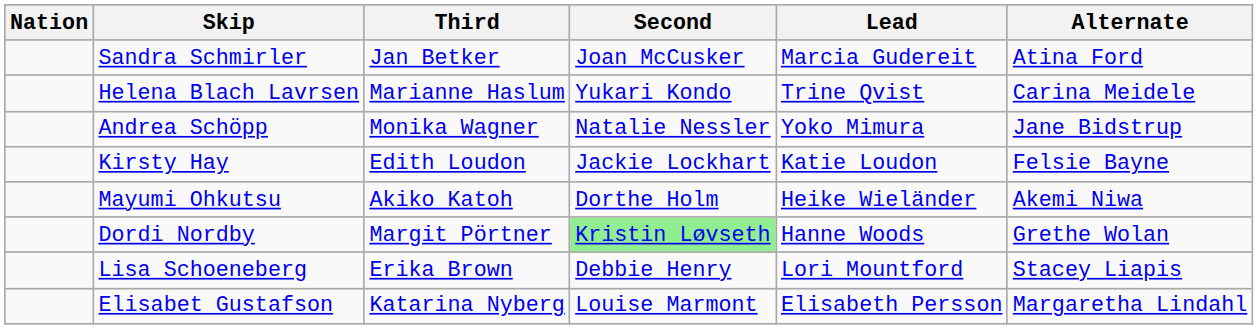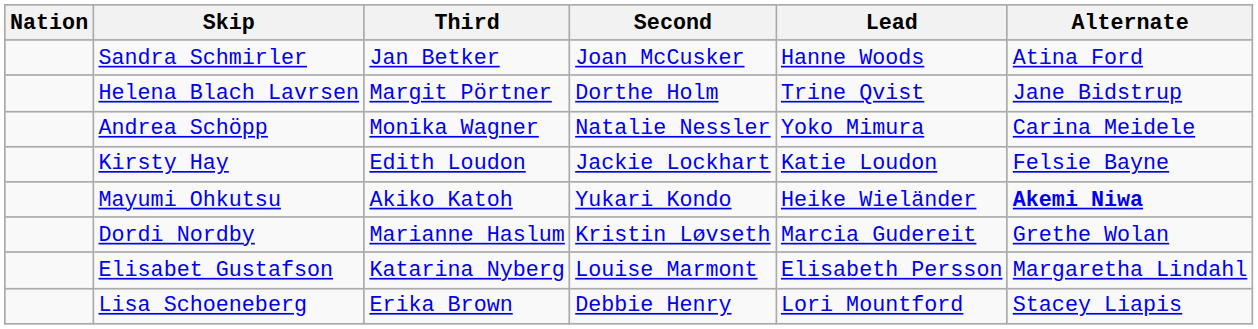 <table class="wikitable">
 <tr>
 <th>Nation</th>
 <th>Skip</th>
 <th>Third</th>
 <th>Second</th>
 <th>Lead</th>
 <th>Alternate</th>
 </tr>
 <tr>
 <td></td>
 <td><a href='#'>Sandra Schmirler</a></td>
 <td><a href='#'>Jan Betker</a></td>
 <td><a href='#'>Joan McCusker</a></td>
-<td><a href='#'>Marcia Gudereit</a></td>
+<td><a href='#'>Hanne Woods</a></td>
 <td><a href='#'>Atina Ford</a></td>
 </tr>
 <tr>
 <td></td>
 <td><a href='#'>Helena Blach Lavrsen</a></td>
-<td><a href='#'>Marianne Haslum</a></td>
-<td><a href='#'>Yukari Kondo</a></td>
+<td><a href='#'>Margit Pörtner</a></td>
+<td><a href='#'>Dorthe Holm</a></td>
 <td><a href='#'>Trine Qvist</a></td>
-<td><a href='#'>Carina Meidele</a></td>
+<td><a href='#'>Jane Bidstrup</a></td>
 </tr>
 <tr>
 <td></td>
 <td><a href='#'>Andrea Schöpp</a></td>
 <td><a href='#'>Monika Wagner</a></td>
 <td><a href='#'>Natalie Nessler</a></td>
 <td><a href='#'>Yoko Mimura</a></td>
-<td><a href='#'>Jane Bidstrup</a></td>
+<td><a href='#'>Carina Meidele</a></td>
 </tr>
 <tr>
 <td></td>
 <td><a href='#'>Kirsty Hay</a></td>
 <td><a href='#'>Edith Loudon</a></td>
 <td><a href='#'>Jackie Lockhart</a></td>
 <td><a href='#'>Katie Loudon</a></td>
 <td><a href='#'>Felsie Bayne</a></td>
 </tr>
 <tr>
 <td></td>
 <td><a href='#'>Mayumi Ohkutsu</a></td>
 <td><a href='#'>Akiko Katoh</a></td>
-<td><a href='#'>Dorthe Holm</a></td>
+<td><a href='#'>Yukari Kondo</a></td>
 <td><a href='#'>Heike Wieländer</a></td>
-<td><a href='#'>Akemi Niwa</a></td>
+<td><strong><a href='#'>Akemi Niwa</a></strong></td>
 </tr>
 <tr>
 <td></td>
 <td><a href='#'>Dordi Nordby</a></td>
-<td><a href='#'>Margit Pörtner</a></td>
-<td style="background: lightgreen;"><a href='#'>Kristin Løvseth</a></td>
-<td><a href='#'>Hanne Woods</a></td>
+<td><a href='#'>Marianne Haslum</a></td>
+<td><a href='#'>Kristin Løvseth</a></td>
+<td><a href='#'>Marcia Gudereit</a></td>
 <td><a href='#'>Grethe Wolan</a></td>
+</tr>
+<tr>
+<td></td>
+<td><a href='#'>Elisabet Gustafson</a></td>
+<td><a href='#'>Katarina Nyberg</a></td>
+<td><a href='#'>Louise Marmont</a></td>
+<td><a href='#'>Elisabeth Persson</a></td>
+<td><a href='#'>Margaretha Lindahl</a></td>
 </tr>
 <tr>
 <td></td>
 <td><a href='#'>Lisa Schoeneberg</a></td>
 <td><a href='#'>Erika Brown</a></td>
 <td><a href='#'>Debbie Henry</a></td>
 <td><a href='#'>Lori Mountford</a></td>
 <td><a href='#'>Stacey Liapis</a></td>
 </tr>
-<tr>
-<td></td>
-<td><a href='#'>Elisabet Gustafson</a></td>
-<td><a href='#'>Katarina Nyberg</a></td>
-<td><a href='#'>Louise Marmont</a></td>
-<td><a href='#'>Elisabeth Persson</a></td>
-<td><a href='#'>Margaretha Lindahl</a></td>
-</tr>
 </table>
